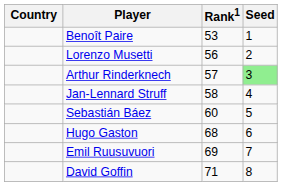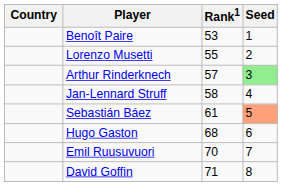 <table class="sortable wikitable">
 <tr>
 <th width="70">Country</th>
 <th width="175">Player</th>
 <th>Rank<sup>1</sup></th>
 <th>Seed</th>
 </tr>
 <tr>
 <td></td>
 <td><a href='#'>Benoît Paire</a></td>
 <td>53</td>
 <td>1</td>
 </tr>
 <tr>
 <td></td>
 <td><a href='#'>Lorenzo Musetti</a></td>
-<td>56</td>
+<td>55</td>
 <td>2</td>
 </tr>
 <tr>
 <td></td>
 <td><a href='#'>Arthur Rinderknech</a></td>
 <td>57</td>
 <td style="background: lightgreen;">3</td>
 </tr>
 <tr>
 <td></td>
 <td><a href='#'>Jan-Lennard Struff</a></td>
 <td>58</td>
 <td>4</td>
 </tr>
 <tr>
 <td></td>
 <td><a href='#'>Sebastián Báez</a></td>
-<td>60</td>
-<td>5</td>
+<td>61</td>
+<td style="background: lightsalmon;">5</td>
 </tr>
 <tr>
 <td></td>
 <td><a href='#'>Hugo Gaston</a></td>
 <td>68</td>
 <td>6</td>
 </tr>
 <tr>
 <td></td>
 <td><a href='#'>Emil Ruusuvuori</a></td>
-<td>69</td>
+<td>70</td>
 <td>7</td>
 </tr>
 <tr>
 <td></td>
 <td><a href='#'>David Goffin</a></td>
 <td>71</td>
 <td>8</td>
 </tr>
 </table>
